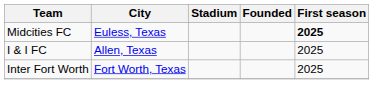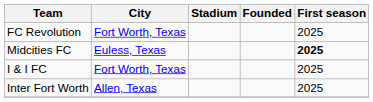 <table class="wikitable sortable">
 <tr>
 <th scope="col">Team</th>
 <th scope="col">City</th>
 <th scope="col">Stadium</th>
 <th scope="col">Founded</th>
 <th scope="col">First season</th>
+</tr>
+<tr>
+<td>FC Revolution</td>
+<td><a href='#'>Fort Worth, Texas</a></td>
+<td></td>
+<td></td>
+<td>2025</td>
 </tr>
 <tr>
 <td>Midcities FC</td>
 <td><a href='#'>Euless, Texas</a></td>
 <td></td>
 <td></td>
 <td><strong>2025</strong></td>
 </tr>
 <tr>
 <td>I & I FC</td>
-<td><a href='#'>Allen, Texas</a></td>
+<td><a href='#'>Fort Worth, Texas</a></td>
 <td></td>
 <td></td>
 <td>2025</td>
 </tr>
 <tr>
 <td>Inter Fort Worth</td>
-<td><a href='#'>Fort Worth, Texas</a></td>
+<td><a href='#'>Allen, Texas</a></td>
 <td></td>
 <td></td>
 <td>2025</td>
 </tr>
 <tr>
 </tr>
 </table>
